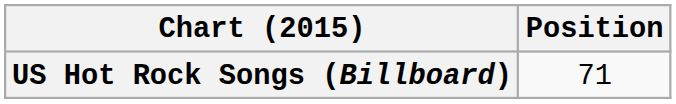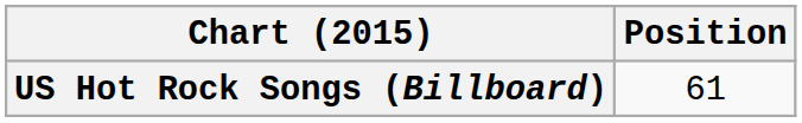 <table class="wikitable plainrowheaders" style="text-align:center">
 <tr>
 <th>Chart (2015)</th>
 <th>Position</th>
 </tr>
 <tr>
 <th scope="row">US Hot Rock Songs (<em>Billboard</em>)</th>
-<td>71</td>
+<td>61</td>
 </tr>
 </table>
